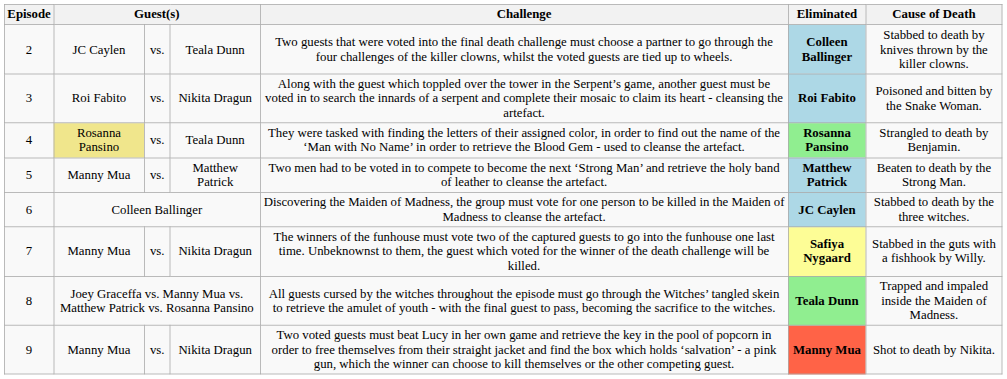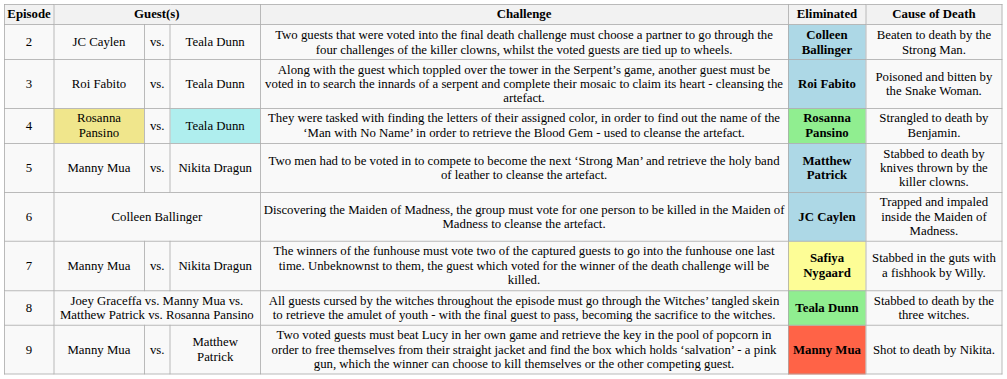 <table class="wikitable" style="text-align:center;">
 <tr>
 <th scope="col">Episode</th>
 <th scope="col" colspan="3">Guest(s)</th>
 <th scope="col">Challenge</th>
 <th scope="col">Eliminated</th>
 <th scope="col">Cause of Death</th>
 </tr>
 <tr>
 <td>2</td>
 <td>JC Caylen</td>
 <td>vs.</td>
 <td>Teala Dunn</td>
 <td>Two guests that were voted into the final death challenge must choose a partner to go through the four challenges of the killer clowns, whilst the voted guests are tied up to wheels.</td>
 <td bgcolor="ADD8E6"><strong>Colleen Ballinger</strong></td>
-<td>Stabbed to death by knives thrown by the killer clowns.</td>
+<td>Beaten to death by the Strong Man.</td>
 </tr>
 <tr>
 <td>3</td>
 <td>Roi Fabito</td>
 <td>vs.</td>
-<td>Nikita Dragun</td>
+<td>Teala Dunn</td>
 <td>Along with the guest which toppled over the tower in the Serpent’s game, another guest must be voted in to search the innards of a serpent and complete their mosaic to claim its heart - cleansing the artefact.</td>
 <td bgcolor="ADD8E6"><strong>Roi Fabito</strong></td>
 <td>Poisoned and bitten by the Snake Woman.</td>
 </tr>
 <tr>
 <td>4</td>
 <td style="background: khaki;">Rosanna Pansino</td>
 <td>vs.</td>
-<td>Teala Dunn</td>
+<td style="background: paleturquoise;">Teala Dunn</td>
 <td>They were tasked with finding the letters of their assigned color, in order to find out the name of the ‘Man with No Name’ in order to retrieve the Blood Gem - used to cleanse the artefact.</td>
 <td bgcolor="90EE90"><strong>Rosanna Pansino</strong></td>
 <td>Strangled to death by Benjamin.</td>
 </tr>
 <tr>
 <td>5</td>
 <td>Manny Mua</td>
 <td>vs.</td>
-<td>Matthew Patrick</td>
+<td>Nikita Dragun</td>
 <td>Two men had to be voted in to compete to become the next ‘Strong Man’ and retrieve the holy band of leather to cleanse the artefact.</td>
 <td bgcolor="ADD8E6"><strong>Matthew Patrick</strong></td>
-<td>Beaten to death by the Strong Man.</td>
+<td>Stabbed to death by knives thrown by the killer clowns.</td>
 </tr>
 <tr>
 <td>6</td>
 <td colspan="3" scope="col">Colleen Ballinger</td>
 <td>Discovering the Maiden of Madness, the group must vote for one person to be killed in the Maiden of Madness to cleanse the artefact.</td>
 <td bgcolor="ADD8E6"><strong>JC Caylen</strong></td>
-<td>Stabbed to death by the three witches.</td>
+<td>Trapped and impaled inside the Maiden of Madness.</td>
 </tr>
 <tr>
 <td>7</td>
 <td>Manny Mua</td>
 <td>vs.</td>
 <td>Nikita Dragun</td>
 <td>The winners of the funhouse must vote two of the captured guests to go into the funhouse one last time. Unbeknownst to them, the guest which voted for the winner of the death challenge will be killed.</td>
 <td bgcolor="FDFD96"><strong>Safiya Nygaard</strong></td>
 <td>Stabbed in the guts with a fishhook by Willy.</td>
 </tr>
 <tr>
 <td>8</td>
 <td colspan="3" scope="col">Joey Graceffa vs. Manny Mua vs. Matthew Patrick vs. Rosanna Pansino</td>
 <td>All guests cursed by the witches throughout the episode must go through the Witches’ tangled skein to retrieve the amulet of youth - with the final guest to pass, becoming the sacrifice to the witches.</td>
 <td bgcolor="90EE90"><strong>Teala Dunn</strong></td>
-<td>Trapped and impaled inside the Maiden of Madness.</td>
+<td>Stabbed to death by the three witches.</td>
 </tr>
 <tr>
 <td>9</td>
 <td>Manny Mua</td>
 <td>vs.</td>
-<td>Nikita Dragun</td>
+<td>Matthew Patrick</td>
 <td>Two voted guests must beat Lucy in her own game and retrieve the key in the pool of popcorn in order to free themselves from their straight jacket and find the box which holds ‘salvation’ - a pink gun, which the winner can choose to kill themselves or the other competing guest.</td>
 <td bgcolor="FF6347"><strong>Manny Mua</strong></td>
 <td>Shot to death by Nikita.</td>
 </tr>
 </table>
